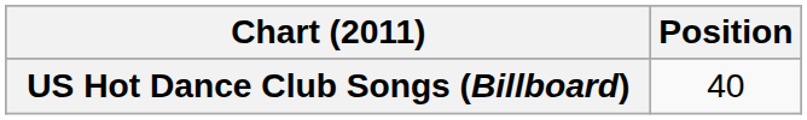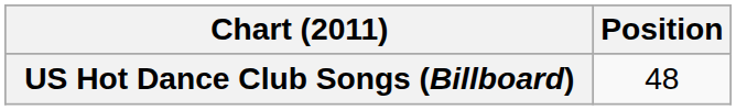 <table class="wikitable sortable plainrowheaders" style="text-align:center;">
 <tr>
 <th scope="col" style="width:18.5em;">Chart (2011)</th>
 <th scope="col">Position</th>
 </tr>
 <tr>
 <th scope="row">US Hot Dance Club Songs (<em>Billboard</em>)</th>
-<td>40</td>
+<td>48</td>
 </tr>
 </table>
